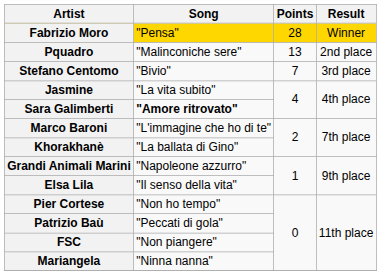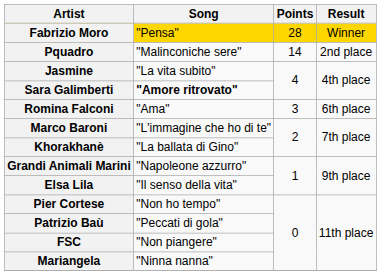 <table class="wikitable plainrowheaders">
 <tr>
 <th scope="col">Artist</th>
 <th scope="col">Song</th>
 <th scope="col">Points</th>
 <th scope="col">Result</th>
 </tr>
 <tr style="background:gold;">
 <th scope="row">Fabrizio Moro</th>
 <td>"Pensa"</td>
 <td style="text-align:center;">28</td>
 <td style="text-align:center;">Winner</td>
 </tr>
 <tr>
 <th scope="row">Pquadro</th>
 <td>"Malinconiche sere"</td>
-<td style="text-align:center;">13</td>
+<td style="text-align:center;">14</td>
 <td style="text-align:center;">2nd place</td>
-</tr>
-<tr>
-<th scope="row">Stefano Centomo</th>
-<td>"Bivio"</td>
-<td style="text-align:center;">7</td>
-<td style="text-align:center;">3rd place</td>
 </tr>
 <tr>
 <th scope="row">Jasmine</th>
 <td>"La vita subito"</td>
 <td style="text-align:center;" rowspan="2">4</td>
 <td style="text-align:center;" rowspan="2">4th place</td>
 </tr>
 <tr>
 <th scope="row">Sara Galimberti</th>
 <td><strong>"Amore ritrovato"</strong></td>
+</tr>
+<tr>
+<th scope="row">Romina Falconi</th>
+<td>"Ama"</td>
+<td style="text-align:center;">3</td>
+<td style="text-align:center;">6th place</td>
 </tr>
 <tr>
 <th scope="row">Marco Baroni</th>
 <td>"L'immagine che ho di te"</td>
 <td style="text-align:center;" rowspan="2">2</td>
 <td style="text-align:center;" rowspan="2">7th place</td>
 </tr>
 <tr>
 <th scope="row">Khorakhanè</th>
 <td>"La ballata di Gino"</td>
 </tr>
 <tr>
 <th scope="row">Grandi Animali Marini</th>
 <td>"Napoleone azzurro"</td>
 <td style="text-align:center;" rowspan="2">1</td>
 <td style="text-align:center;" rowspan="2">9th place</td>
 </tr>
 <tr>
 <th scope="row">Elsa Lila</th>
 <td>"Il senso della vita"</td>
 </tr>
 <tr>
 <th scope="row">Pier Cortese</th>
 <td>"Non ho tempo"</td>
 <td style="text-align:center;" rowspan="4">0</td>
 <td style="text-align:center;" rowspan="4">11th place</td>
 </tr>
 <tr>
 <th scope="row">Patrizio Baù</th>
 <td>"Peccati di gola"</td>
 </tr>
 <tr>
 <th scope="row">FSC</th>
 <td>"Non piangere"</td>
 </tr>
 <tr>
 <th scope="row">Mariangela</th>
 <td>"Ninna nanna"</td>
 </tr>
 <tr>
 </tr>
 </table>
